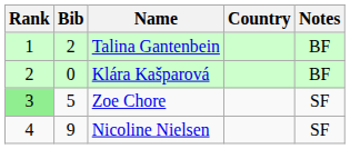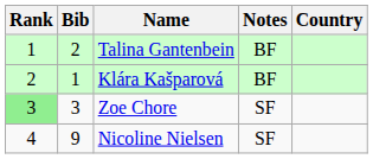 <table class="wikitable" style="text-align:center;">
 <tr>
 <th>Rank</th>
 <th>Bib</th>
 <th>Name</th>
+<th>Notes</th>
 <th>Country</th>
-<th>Notes</th>
 </tr>
 <tr bgcolor=ccffcc>
 <td>1</td>
 <td>2</td>
 <td align=left><a href='#'>Talina Gantenbein</a></td>
+<td>BF</td>
 <td align=left></td>
-<td>BF</td>
 </tr>
 <tr bgcolor=ccffcc>
 <td>2</td>
-<td>0</td>
+<td>1</td>
 <td align=left><a href='#'>Klára Kašparová</a></td>
+<td>BF</td>
 <td align=left></td>
-<td>BF</td>
 </tr>
 <tr>
 <td style="background: lightgreen;">3</td>
-<td>5</td>
+<td>3</td>
 <td align=left><a href='#'>Zoe Chore</a></td>
+<td>SF</td>
 <td align=left></td>
-<td>SF</td>
 </tr>
 <tr>
 <td>4</td>
 <td>9</td>
 <td align=left><a href='#'>Nicoline Nielsen</a></td>
+<td>SF</td>
 <td align=left></td>
-<td>SF</td>
 </tr>
 </table>
